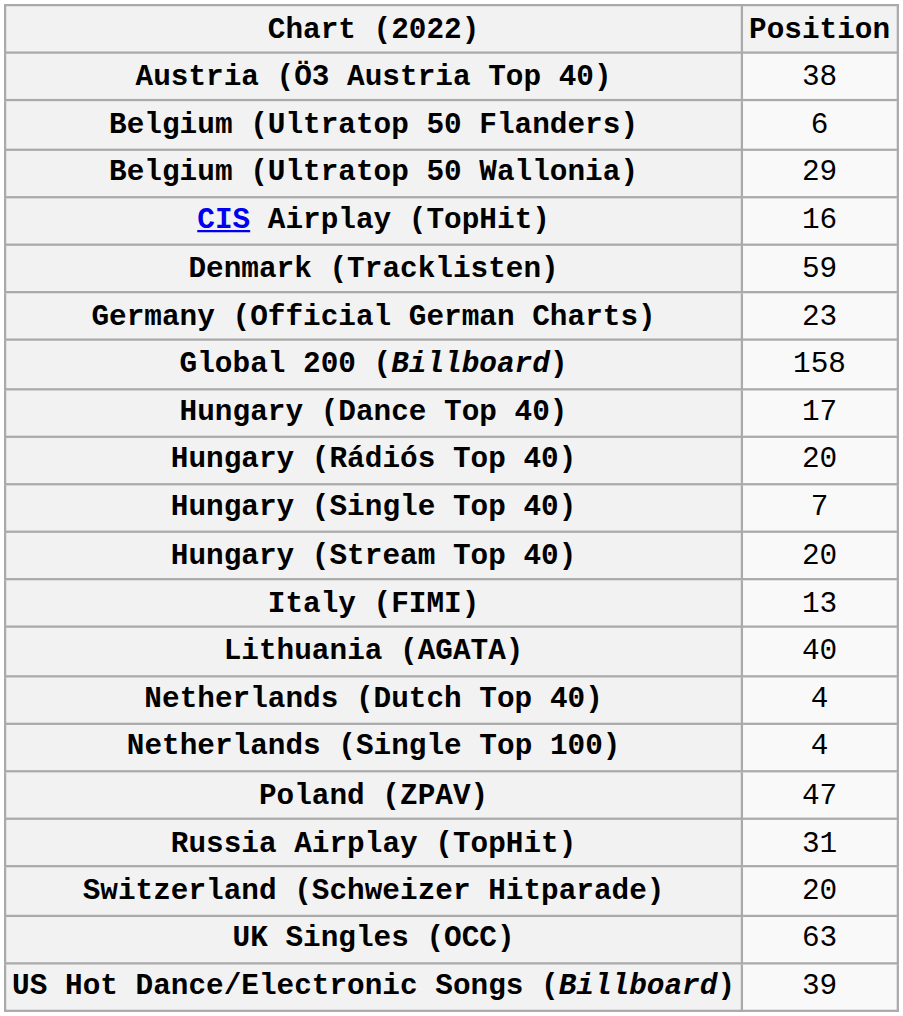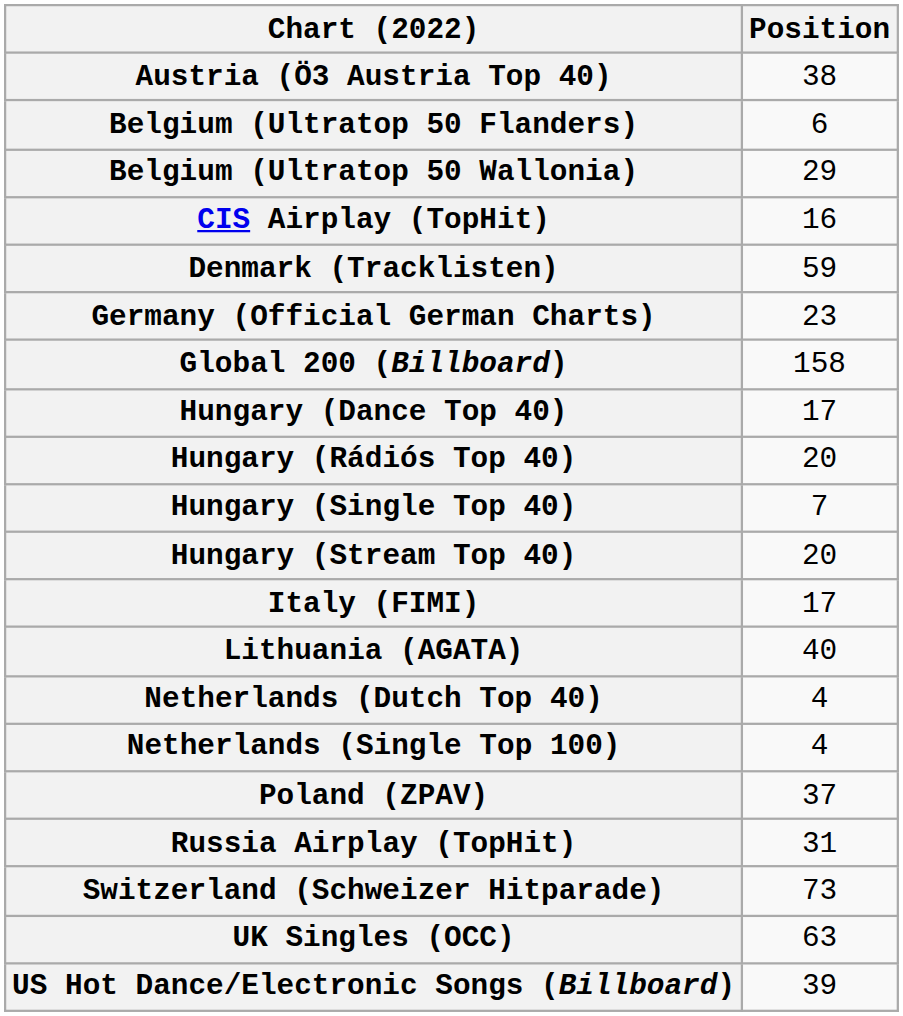 <table class="wikitable sortable plainrowheaders" style="text-align:center">
 <tr>
 <th scope="col">Chart (2022)</th>
 <th scope="col">Position</th>
 </tr>
 <tr>
 <th scope="row">Austria (Ö3 Austria Top 40)</th>
 <td>38</td>
 </tr>
 <tr>
 <th scope="row">Belgium (Ultratop 50 Flanders)</th>
 <td>6</td>
 </tr>
 <tr>
 <th scope="row">Belgium (Ultratop 50 Wallonia)</th>
 <td>29</td>
 </tr>
 <tr>
 <th scope="row"><a href='#'>CIS</a> Airplay (TopHit)</th>
 <td>16</td>
 </tr>
 <tr>
 <th scope="row">Denmark (Tracklisten)</th>
 <td>59</td>
 </tr>
 <tr>
 <th scope="row">Germany (Official German Charts)</th>
 <td>23</td>
 </tr>
 <tr>
 <th scope="row">Global 200 (<em>Billboard</em>)</th>
 <td>158</td>
 </tr>
 <tr>
 <th scope="row">Hungary (Dance Top 40)</th>
 <td>17</td>
 </tr>
 <tr>
 <th scope="row">Hungary (Rádiós Top 40)</th>
 <td>20</td>
 </tr>
 <tr>
 <th scope="row">Hungary (Single Top 40)</th>
 <td>7</td>
 </tr>
 <tr>
 <th scope="row">Hungary (Stream Top 40)</th>
 <td>20</td>
 </tr>
 <tr>
 <th scope="row">Italy (FIMI)</th>
-<td>13</td>
+<td>17</td>
 </tr>
 <tr>
 <th scope="row">Lithuania (AGATA)</th>
 <td>40</td>
 </tr>
 <tr>
 <th scope="row">Netherlands (Dutch Top 40)</th>
 <td>4</td>
 </tr>
 <tr>
 <th scope="row">Netherlands (Single Top 100)</th>
 <td>4</td>
 </tr>
 <tr>
 <th scope="row">Poland (ZPAV)</th>
-<td>47</td>
+<td>37</td>
 </tr>
 <tr>
 <th scope="row">Russia Airplay (TopHit)</th>
 <td>31</td>
 </tr>
 <tr>
 <th scope="row">Switzerland (Schweizer Hitparade)</th>
-<td>20</td>
+<td>73</td>
 </tr>
 <tr>
 <th scope="row">UK Singles (OCC)</th>
 <td>63</td>
 </tr>
 <tr>
 <th scope="row">US Hot Dance/Electronic Songs (<em>Billboard</em>)</th>
 <td>39</td>
 </tr>
 </table>
